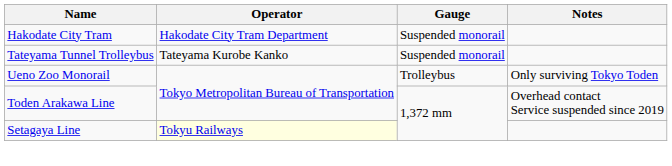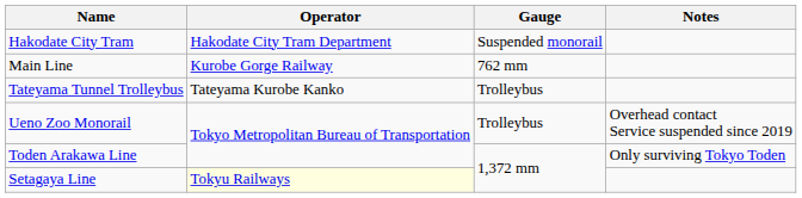 <table class="wikitable">
 <tr>
 <th>Name</th>
 <th>Operator</th>
 <th>Gauge</th>
 <th>Notes</th>
 </tr>
 <tr>
 <td><a href='#'>Hakodate City Tram</a></td>
 <td><a href='#'>Hakodate City Tram Department</a></td>
 <td>Suspended <a href='#'>monorail</a></td>
 <td></td>
 </tr>
 <tr>
+<td>Main Line<br></td>
+<td><a href='#'>Kurobe Gorge Railway</a></td>
+<td>762 mm</td>
+<td></td>
+</tr>
+<tr>
 <td><a href='#'>Tateyama Tunnel Trolleybus</a><br></td>
 <td>Tateyama Kurobe Kanko</td>
-<td>Suspended <a href='#'>monorail</a></td>
+<td>Trolleybus</td>
 <td></td>
 </tr>
 <tr>
 <td><a href='#'>Ueno Zoo Monorail</a></td>
 <td rowspan="2"><a href='#'>Tokyo Metropolitan Bureau of Transportation</a></td>
 <td>Trolleybus</td>
-<td>Only surviving <a href='#'>Tokyo Toden</a></td>
+<td>Overhead contact<br>Service suspended since 2019</td>
 </tr>
 <tr>
 <td><a href='#'>Toden Arakawa Line</a></td>
 <td rowspan="2">1,372 mm</td>
-<td>Overhead contact<br>Service suspended since 2019</td>
+<td>Only surviving <a href='#'>Tokyo Toden</a></td>
 </tr>
 <tr>
 <td><a href='#'>Setagaya Line</a></td>
 <td style="background: lightyellow;"><a href='#'>Tokyu Railways</a></td>
 <td></td>
 </tr>
 </table>
